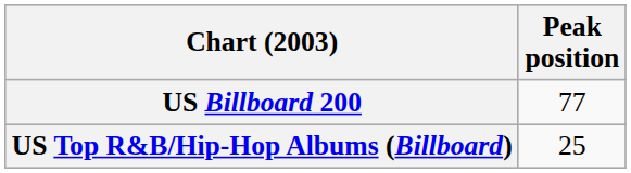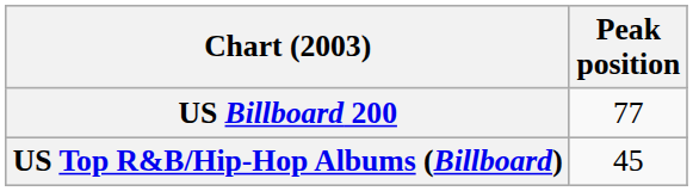 <table class="wikitable sortable plainrowheaders" style="text-align:center">
 <tr>
 <th scope="col">Chart (2003)</th>
 <th scope="col">Peak<br> position</th>
 </tr>
 <tr>
 <th scope="row">US <a href='#'><em>Billboard</em> 200</a></th>
 <td>77</td>
 </tr>
 <tr>
 <th scope="row">US <a href='#'>Top R&B/Hip-Hop Albums</a> (<em><a href='#'>Billboard</a></em>)</th>
-<td>25</td>
+<td>45</td>
 </tr>
 </table>
